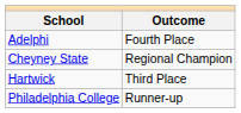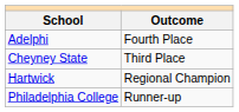 <table class="wikitable" style="float:left; margin-right:1em;">
 <tr>
 <th colspan="3" style="background:#ffdead;"></th>
 </tr>
 <tr>
 <th>School</th>
 <th>Outcome</th>
 </tr>
 <tr>
 <td><a href='#'>Adelphi</a></td>
 <td>Fourth Place</td>
 </tr>
 <tr>
 <td><a href='#'>Cheyney State</a></td>
-<td>Regional Champion</td>
+<td>Third Place</td>
 </tr>
 <tr>
 <td><a href='#'>Hartwick</a></td>
-<td>Third Place</td>
+<td>Regional Champion</td>
 </tr>
 <tr>
 <td><a href='#'>Philadelphia College</a></td>
 <td>Runner-up</td>
 </tr>
 </table>
